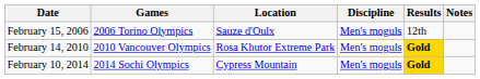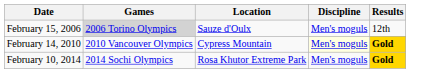 <table class=wikitable>
 <tr>
 <th>Date</th>
 <th>Games</th>
 <th>Location</th>
 <th>Discipline</th>
 <th>Results</th>
-<th>Notes</th>
 </tr>
 <tr>
 <td>February 15, 2006</td>
-<td><a href='#'>2006 Torino Olympics</a></td>
+<td style="background: lightgrey;"><a href='#'>2006 Torino Olympics</a></td>
 <td><a href='#'>Sauze d'Oulx</a></td>
 <td><a href='#'>Men's moguls</a></td>
 <td>12th</td>
-<td></td>
 </tr>
 <tr>
 <td>February 14, 2010</td>
 <td><a href='#'>2010 Vancouver Olympics</a></td>
-<td><a href='#'>Rosa Khutor Extreme Park</a></td>
+<td><a href='#'>Cypress Mountain</a></td>
 <td style="background: lightyellow;"><a href='#'>Men's moguls</a></td>
 <td style="background-color: gold"><strong>Gold</strong></td>
-<td></td>
 </tr>
 <tr>
 <td>February 10, 2014</td>
 <td><a href='#'>2014 Sochi Olympics</a></td>
-<td><a href='#'>Cypress Mountain</a></td>
+<td><a href='#'>Rosa Khutor Extreme Park</a></td>
 <td><a href='#'>Men's moguls</a></td>
 <td style="background-color: gold"><strong>Gold</strong></td>
-<td></td>
 </tr>
 </table>
